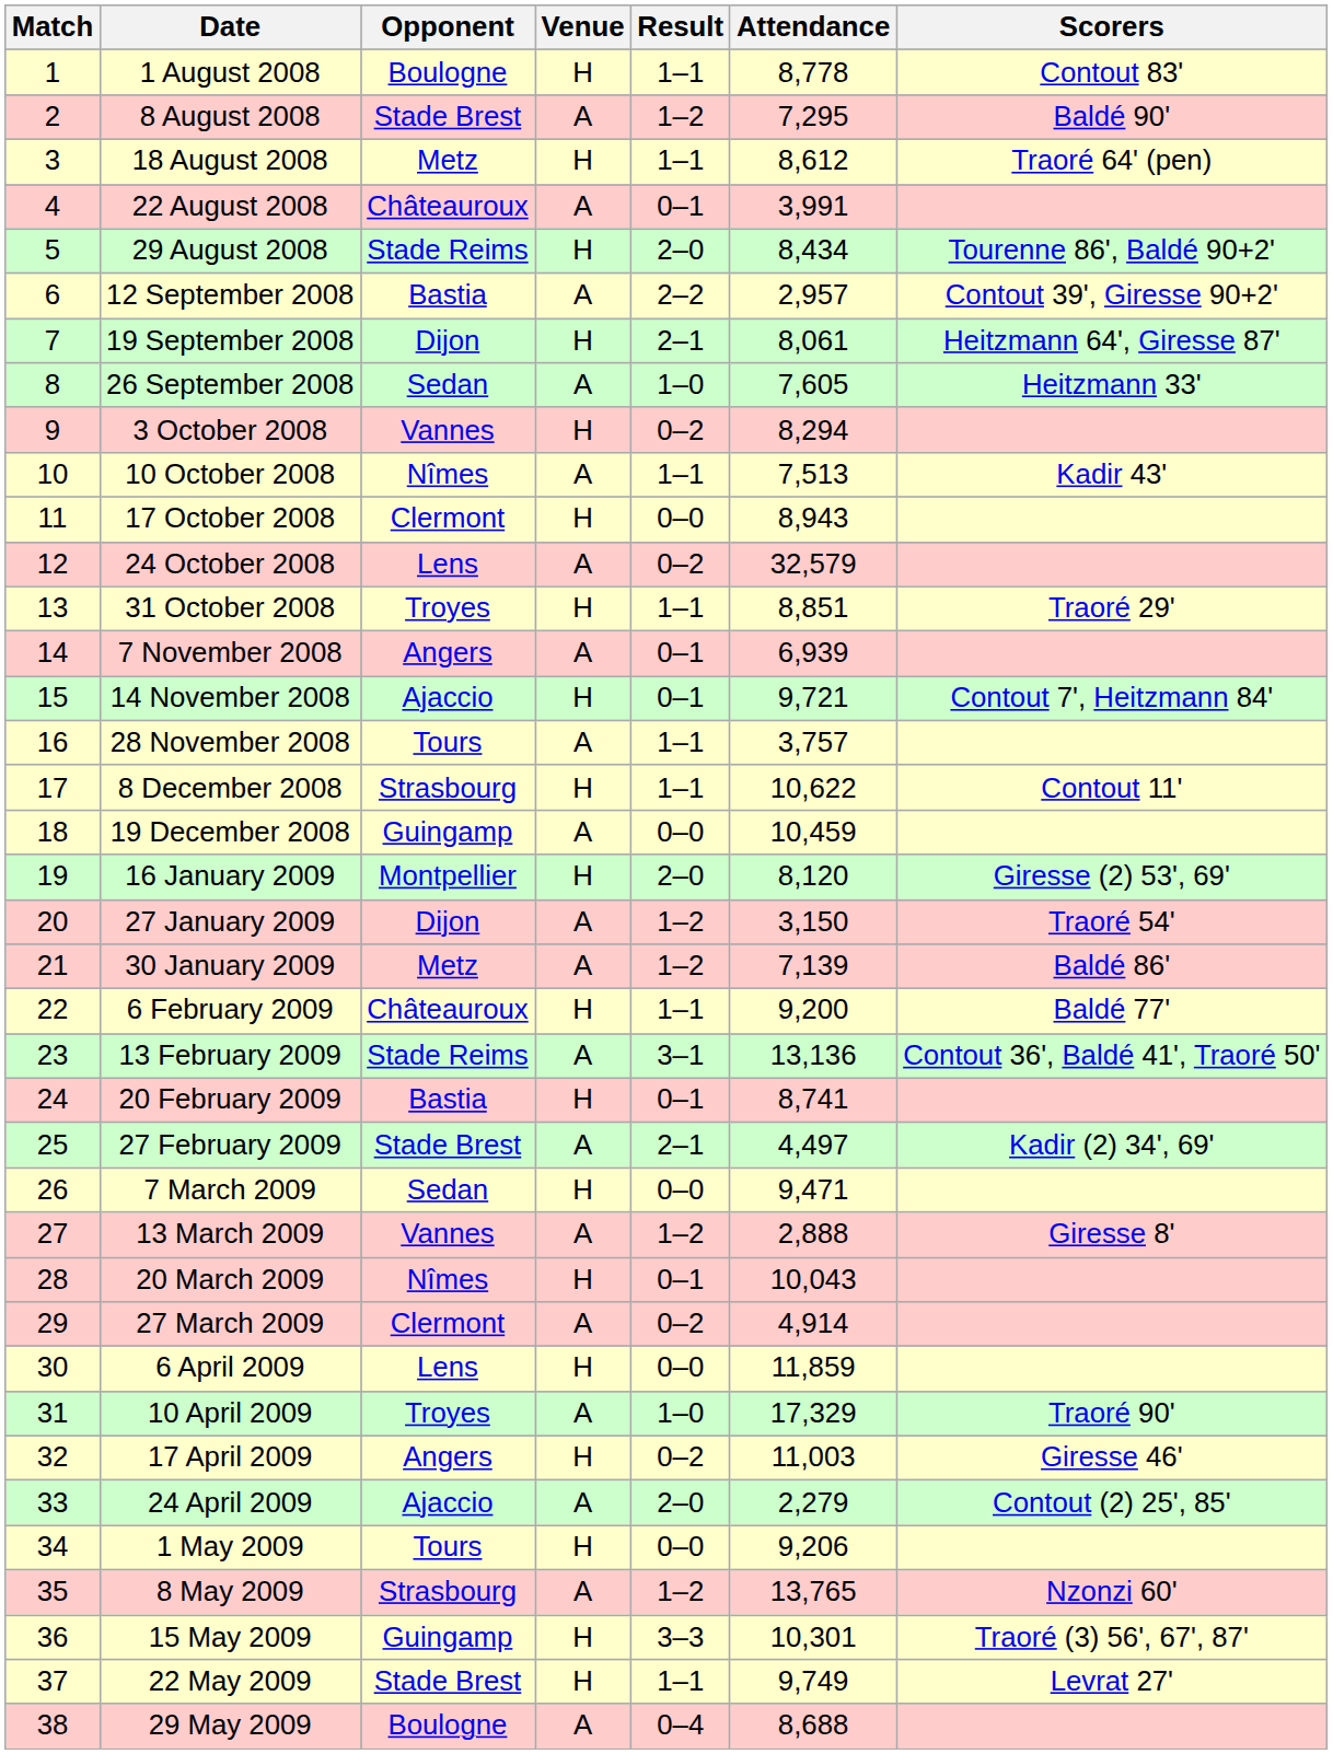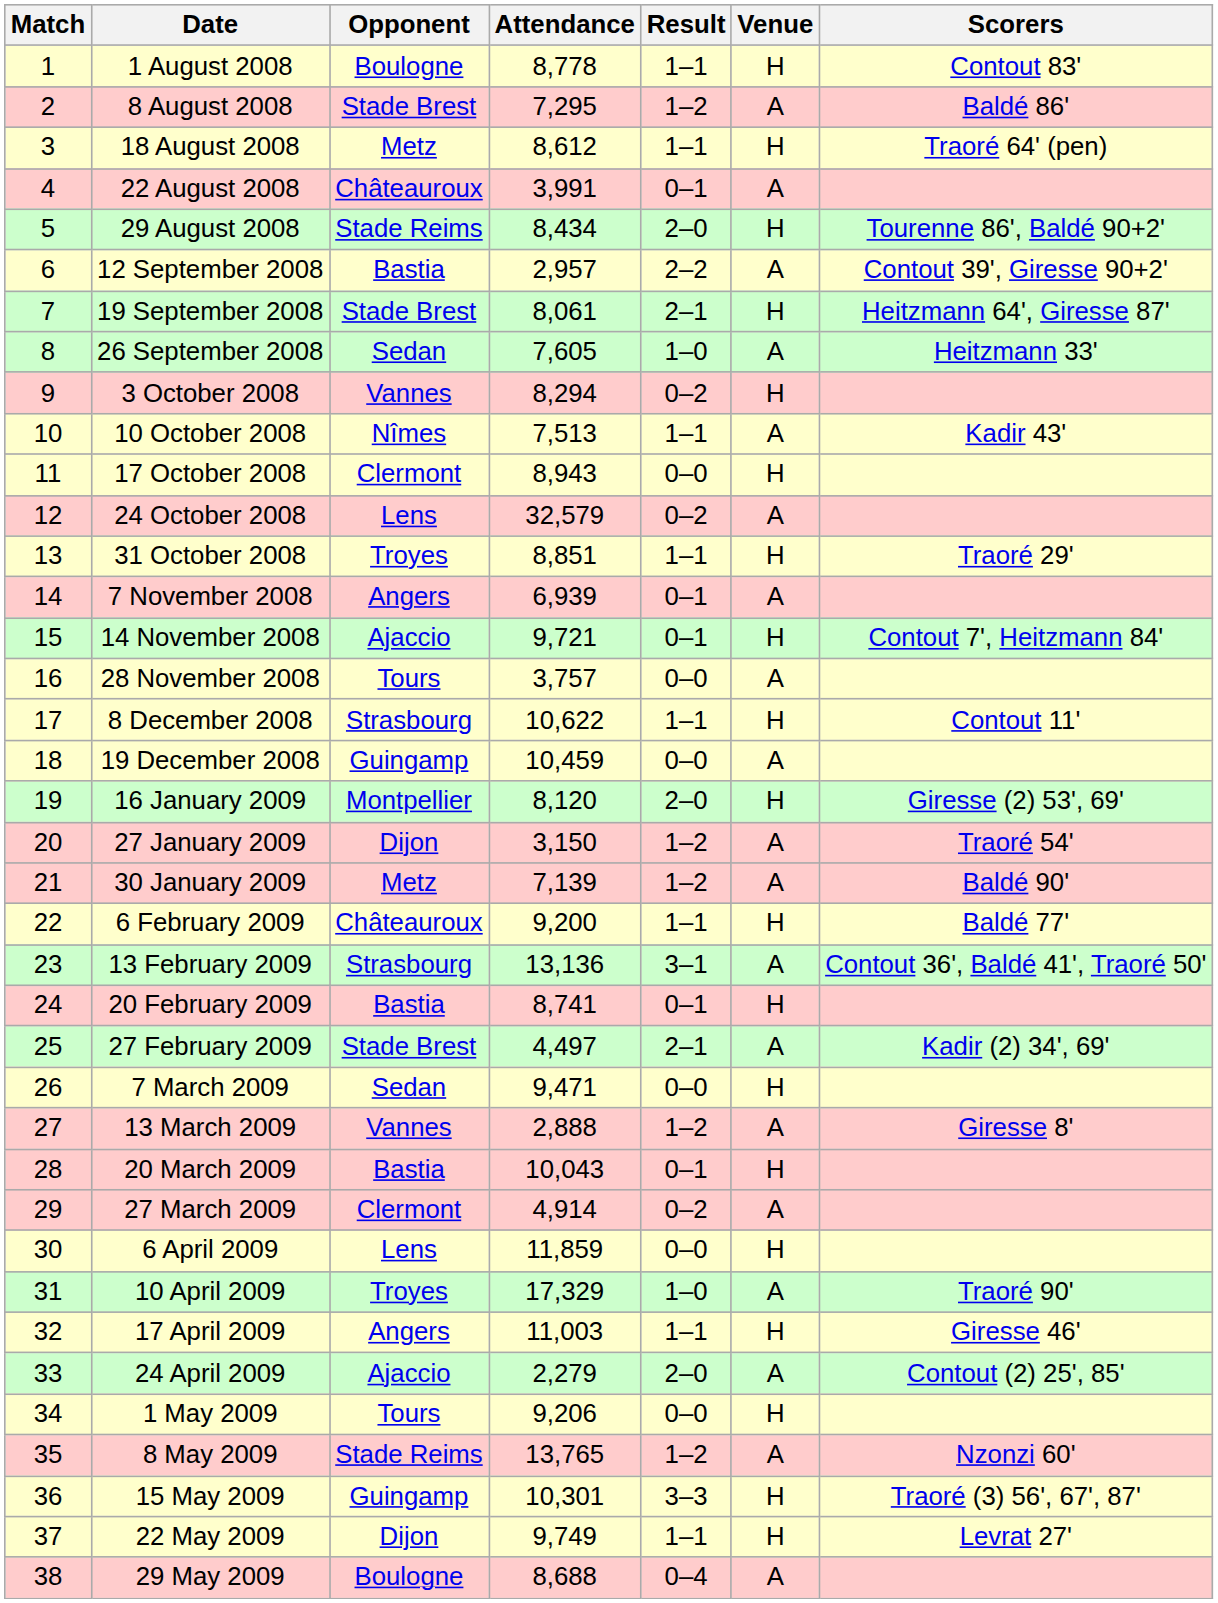 <table class="wikitable" style="font-size:100%; text-align:center">
 <tr>
 <th>Match</th>
 <th>Date</th>
 <th>Opponent</th>
+<th>Attendance</th>
+<th>Result</th>
 <th>Venue</th>
-<th>Result</th>
-<th>Attendance</th>
 <th>Scorers</th>
 </tr>
 <tr style="background-color: #FFFFCC;">
 <td>1</td>
 <td>1 August 2008</td>
 <td><a href='#'>Boulogne</a></td>
+<td>8,778</td>
+<td>1–1</td>
 <td>H</td>
-<td>1–1</td>
-<td>8,778</td>
 <td><a href='#'>Contout</a> 83'</td>
 </tr>
 <tr style="background-color: #FFCCCC;">
 <td>2</td>
 <td>8 August 2008</td>
 <td><a href='#'>Stade Brest</a></td>
+<td>7,295</td>
+<td>1–2</td>
 <td>A</td>
-<td>1–2</td>
-<td>7,295</td>
-<td><a href='#'>Baldé</a> 90'</td>
+<td><a href='#'>Baldé</a> 86'</td>
 </tr>
 <tr style="background-color: #FFFFCC;">
 <td>3</td>
 <td>18 August 2008</td>
 <td><a href='#'>Metz</a></td>
+<td>8,612</td>
+<td>1–1</td>
 <td>H</td>
-<td>1–1</td>
-<td>8,612</td>
 <td><a href='#'>Traoré</a> 64' (pen)</td>
 </tr>
 <tr style="background-color: #FFCCCC;">
 <td>4</td>
 <td>22 August 2008</td>
 <td><a href='#'>Châteauroux</a></td>
+<td>3,991</td>
+<td>0–1</td>
 <td>A</td>
-<td>0–1</td>
-<td>3,991</td>
 <td></td>
 </tr>
 <tr style="background-color: #CCFFCC;">
 <td>5</td>
 <td>29 August 2008</td>
 <td><a href='#'>Stade Reims</a></td>
+<td>8,434</td>
+<td>2–0</td>
 <td>H</td>
-<td>2–0</td>
-<td>8,434</td>
 <td><a href='#'>Tourenne</a> 86', <a href='#'>Baldé</a> 90+2'</td>
 </tr>
 <tr style="background-color: #FFFFCC;">
 <td>6</td>
 <td>12 September 2008</td>
 <td><a href='#'>Bastia</a></td>
+<td>2,957</td>
+<td>2–2</td>
 <td>A</td>
-<td>2–2</td>
-<td>2,957</td>
 <td><a href='#'>Contout</a> 39', <a href='#'>Giresse</a> 90+2'</td>
 </tr>
 <tr style="background-color: #CCFFCC;">
 <td>7</td>
 <td>19 September 2008</td>
-<td><a href='#'>Dijon</a></td>
+<td><a href='#'>Stade Brest</a></td>
+<td>8,061</td>
+<td>2–1</td>
 <td>H</td>
-<td>2–1</td>
-<td>8,061</td>
 <td><a href='#'>Heitzmann</a> 64', <a href='#'>Giresse</a> 87'</td>
 </tr>
 <tr style="background-color: #CCFFCC;">
 <td>8</td>
 <td>26 September 2008</td>
 <td><a href='#'>Sedan</a></td>
+<td>7,605</td>
+<td>1–0</td>
 <td>A</td>
-<td>1–0</td>
-<td>7,605</td>
 <td><a href='#'>Heitzmann</a> 33'</td>
 </tr>
 <tr style="background-color: #FFCCCC;">
 <td>9</td>
 <td>3 October 2008</td>
 <td><a href='#'>Vannes</a></td>
+<td>8,294</td>
+<td>0–2</td>
 <td>H</td>
-<td>0–2</td>
-<td>8,294</td>
 <td></td>
 </tr>
 <tr style="background-color: #FFFFCC;">
 <td>10</td>
 <td>10 October 2008</td>
 <td><a href='#'>Nîmes</a></td>
+<td>7,513</td>
+<td>1–1</td>
 <td>A</td>
-<td>1–1</td>
-<td>7,513</td>
 <td><a href='#'>Kadir</a> 43'</td>
 </tr>
 <tr style="background-color: #FFFFCC;">
 <td>11</td>
 <td>17 October 2008</td>
 <td><a href='#'>Clermont</a></td>
+<td>8,943</td>
+<td>0–0</td>
 <td>H</td>
-<td>0–0</td>
-<td>8,943</td>
 <td></td>
 </tr>
 <tr style="background-color: #FFCCCC;">
 <td>12</td>
 <td>24 October 2008</td>
 <td><a href='#'>Lens</a></td>
+<td>32,579</td>
+<td>0–2</td>
 <td>A</td>
-<td>0–2</td>
-<td>32,579</td>
 <td></td>
 </tr>
 <tr style="background-color: #FFFFCC;">
 <td>13</td>
 <td>31 October 2008</td>
 <td><a href='#'>Troyes</a></td>
+<td>8,851</td>
+<td>1–1</td>
 <td>H</td>
-<td>1–1</td>
-<td>8,851</td>
 <td><a href='#'>Traoré</a> 29'</td>
 </tr>
 <tr style="background-color: #FFCCCC;">
 <td>14</td>
 <td>7 November 2008</td>
 <td><a href='#'>Angers</a></td>
+<td>6,939</td>
+<td>0–1</td>
 <td>A</td>
-<td>0–1</td>
-<td>6,939</td>
 <td></td>
 </tr>
 <tr style="background-color: #CCFFCC;">
 <td>15</td>
 <td>14 November 2008</td>
 <td><a href='#'>Ajaccio</a></td>
+<td>9,721</td>
+<td>0–1</td>
 <td>H</td>
-<td>0–1</td>
-<td>9,721</td>
 <td><a href='#'>Contout</a> 7', <a href='#'>Heitzmann</a> 84'</td>
 </tr>
 <tr style="background-color: #FFFFCC;">
 <td>16</td>
 <td>28 November 2008</td>
 <td><a href='#'>Tours</a></td>
+<td>3,757</td>
+<td>0–0</td>
 <td>A</td>
-<td>1–1</td>
-<td>3,757</td>
 <td></td>
 </tr>
 <tr style="background-color: #FFFFCC;">
 <td>17</td>
 <td>8 December 2008</td>
 <td><a href='#'>Strasbourg</a></td>
+<td>10,622</td>
+<td>1–1</td>
 <td>H</td>
-<td>1–1</td>
-<td>10,622</td>
 <td><a href='#'>Contout</a> 11'</td>
 </tr>
 <tr style="background-color: #FFFFCC;">
 <td>18</td>
 <td>19 December 2008</td>
 <td><a href='#'>Guingamp</a></td>
+<td>10,459</td>
+<td>0–0</td>
 <td>A</td>
-<td>0–0</td>
-<td>10,459</td>
 <td></td>
 </tr>
 <tr style="background-color: #CCFFCC;">
 <td>19</td>
 <td>16 January 2009</td>
 <td><a href='#'>Montpellier</a></td>
+<td>8,120</td>
+<td>2–0</td>
 <td>H</td>
-<td>2–0</td>
-<td>8,120</td>
 <td><a href='#'>Giresse</a> (2) 53', 69'</td>
 </tr>
 <tr style="background-color: #FFCCCC;">
 <td>20</td>
 <td>27 January 2009</td>
 <td><a href='#'>Dijon</a></td>
+<td>3,150</td>
+<td>1–2</td>
 <td>A</td>
-<td>1–2</td>
-<td>3,150</td>
 <td><a href='#'>Traoré</a> 54'</td>
 </tr>
 <tr style="background-color: #FFCCCC;">
 <td>21</td>
 <td>30 January 2009</td>
 <td><a href='#'>Metz</a></td>
+<td>7,139</td>
+<td>1–2</td>
 <td>A</td>
-<td>1–2</td>
-<td>7,139</td>
-<td><a href='#'>Baldé</a> 86'</td>
+<td><a href='#'>Baldé</a> 90'</td>
 </tr>
 <tr style="background-color: #FFFFCC;">
 <td>22</td>
 <td>6 February 2009</td>
 <td><a href='#'>Châteauroux</a></td>
+<td>9,200</td>
+<td>1–1</td>
 <td>H</td>
-<td>1–1</td>
-<td>9,200</td>
 <td><a href='#'>Baldé</a> 77'</td>
 </tr>
 <tr style="background-color: #CCFFCC;">
 <td>23</td>
 <td>13 February 2009</td>
-<td><a href='#'>Stade Reims</a></td>
+<td><a href='#'>Strasbourg</a></td>
+<td>13,136</td>
+<td>3–1</td>
 <td>A</td>
-<td>3–1</td>
-<td>13,136</td>
 <td><a href='#'>Contout</a> 36', <a href='#'>Baldé</a> 41', <a href='#'>Traoré</a> 50'</td>
 </tr>
 <tr style="background-color: #FFCCCC;">
 <td>24</td>
 <td>20 February 2009</td>
 <td><a href='#'>Bastia</a></td>
+<td>8,741</td>
+<td>0–1</td>
 <td>H</td>
-<td>0–1</td>
-<td>8,741</td>
 <td></td>
 </tr>
 <tr style="background-color: #CCFFCC;">
 <td>25</td>
 <td>27 February 2009</td>
 <td><a href='#'>Stade Brest</a></td>
+<td>4,497</td>
+<td>2–1</td>
 <td>A</td>
-<td>2–1</td>
-<td>4,497</td>
 <td><a href='#'>Kadir</a> (2) 34', 69'</td>
 </tr>
 <tr style="background-color: #FFFFCC;">
 <td>26</td>
 <td>7 March 2009</td>
 <td><a href='#'>Sedan</a></td>
+<td>9,471</td>
+<td>0–0</td>
 <td>H</td>
-<td>0–0</td>
-<td>9,471</td>
 <td></td>
 </tr>
 <tr style="background-color: #FFCCCC;">
 <td>27</td>
 <td>13 March 2009</td>
 <td><a href='#'>Vannes</a></td>
+<td>2,888</td>
+<td>1–2</td>
 <td>A</td>
-<td>1–2</td>
-<td>2,888</td>
 <td><a href='#'>Giresse</a> 8'</td>
 </tr>
 <tr style="background-color: #FFCCCC;">
 <td>28</td>
 <td>20 March 2009</td>
-<td><a href='#'>Nîmes</a></td>
+<td><a href='#'>Bastia</a></td>
+<td>10,043</td>
+<td>0–1</td>
 <td>H</td>
-<td>0–1</td>
-<td>10,043</td>
 <td></td>
 </tr>
 <tr style="background-color: #FFCCCC;">
 <td>29</td>
 <td>27 March 2009</td>
 <td><a href='#'>Clermont</a></td>
+<td>4,914</td>
+<td>0–2</td>
 <td>A</td>
-<td>0–2</td>
-<td>4,914</td>
 <td></td>
 </tr>
 <tr style="background-color: #FFFFCC;">
 <td>30</td>
 <td>6 April 2009</td>
 <td><a href='#'>Lens</a></td>
+<td>11,859</td>
+<td>0–0</td>
 <td>H</td>
-<td>0–0</td>
-<td>11,859</td>
 <td></td>
 </tr>
 <tr style="background-color: #CCFFCC;">
 <td>31</td>
 <td>10 April 2009</td>
 <td><a href='#'>Troyes</a></td>
+<td>17,329</td>
+<td>1–0</td>
 <td>A</td>
-<td>1–0</td>
-<td>17,329</td>
 <td><a href='#'>Traoré</a> 90'</td>
 </tr>
 <tr style="background-color: #FFFFCC;">
 <td>32</td>
 <td>17 April 2009</td>
 <td><a href='#'>Angers</a></td>
+<td>11,003</td>
+<td>1–1</td>
 <td>H</td>
-<td>0–2</td>
-<td>11,003</td>
 <td><a href='#'>Giresse</a> 46'</td>
 </tr>
 <tr style="background-color: #CCFFCC;">
 <td>33</td>
 <td>24 April 2009</td>
 <td><a href='#'>Ajaccio</a></td>
+<td>2,279</td>
+<td>2–0</td>
 <td>A</td>
-<td>2–0</td>
-<td>2,279</td>
 <td><a href='#'>Contout</a> (2) 25', 85'</td>
 </tr>
 <tr style="background-color: #FFFFCC;">
 <td>34</td>
 <td>1 May 2009</td>
 <td><a href='#'>Tours</a></td>
+<td>9,206</td>
+<td>0–0</td>
 <td>H</td>
-<td>0–0</td>
-<td>9,206</td>
 <td></td>
 </tr>
 <tr style="background-color: #FFCCCC;">
 <td>35</td>
 <td>8 May 2009</td>
-<td><a href='#'>Strasbourg</a></td>
+<td><a href='#'>Stade Reims</a></td>
+<td>13,765</td>
+<td>1–2</td>
 <td>A</td>
-<td>1–2</td>
-<td>13,765</td>
 <td><a href='#'>Nzonzi</a> 60'</td>
 </tr>
 <tr style="background-color: #FFFFCC;">
 <td>36</td>
 <td>15 May 2009</td>
 <td><a href='#'>Guingamp</a></td>
+<td>10,301</td>
+<td>3–3</td>
 <td>H</td>
-<td>3–3</td>
-<td>10,301</td>
 <td><a href='#'>Traoré</a> (3) 56', 67', 87'</td>
 </tr>
 <tr style="background-color: #FFFFCC;">
 <td>37</td>
 <td>22 May 2009</td>
-<td><a href='#'>Stade Brest</a></td>
+<td><a href='#'>Dijon</a></td>
+<td>9,749</td>
+<td>1–1</td>
 <td>H</td>
-<td>1–1</td>
-<td>9,749</td>
 <td><a href='#'>Levrat</a> 27'</td>
 </tr>
 <tr style="background-color: #FFCCCC;">
 <td>38</td>
 <td>29 May 2009</td>
 <td><a href='#'>Boulogne</a></td>
+<td>8,688</td>
+<td>0–4</td>
 <td>A</td>
-<td>0–4</td>
-<td>8,688</td>
 <td></td>
 </tr>
 </table>
